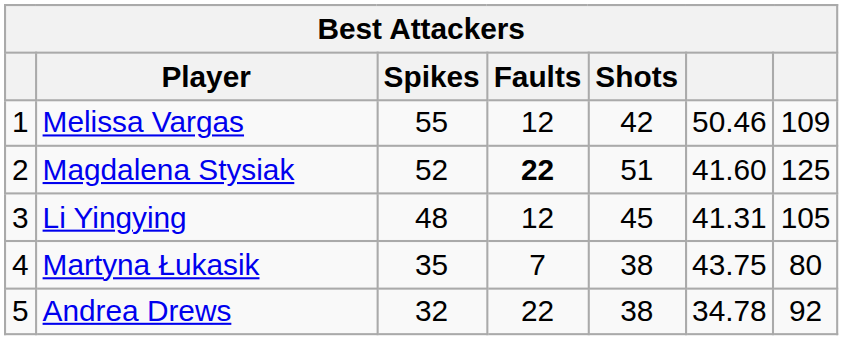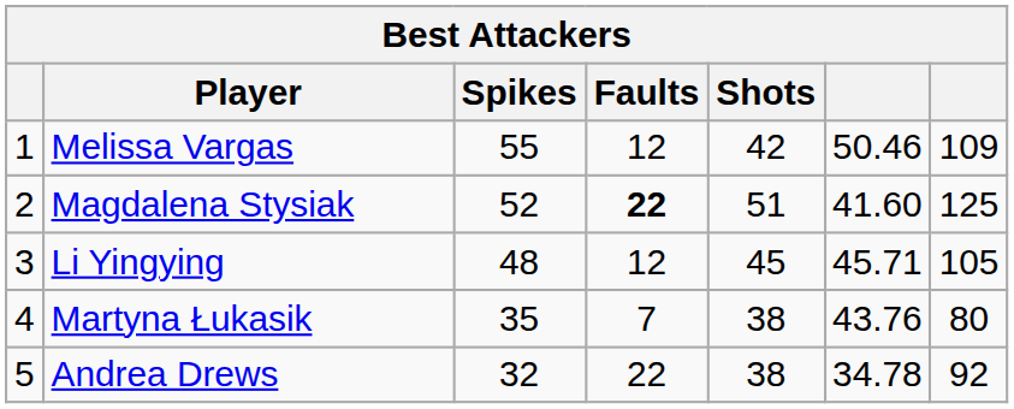 <table class="wikitable sortable" style=font-size:90%>
 <tr>
 <th colspan=7>Best Attackers</th>
 </tr>
 <tr>
 <th></th>
 <th width=158>Player</th>
 <th width=20>Spikes</th>
 <th width=20>Faults</th>
 <th width=20>Shots</th>
 <th width=20></th>
 <th width=20></th>
 </tr>
 <tr>
 <td>1</td>
 <td> <a href='#'>Melissa Vargas</a></td>
 <td align=center>55</td>
 <td align=center>12</td>
 <td align=center>42</td>
 <td align=center>50.46</td>
 <td align=center>109</td>
 </tr>
 <tr>
 <td>2</td>
 <td> <a href='#'>Magdalena Stysiak</a></td>
 <td align=center>52</td>
 <td align=center><strong>22</strong></td>
 <td align=center>51</td>
 <td align=center>41.60</td>
 <td align=center>125</td>
 </tr>
 <tr>
 <td>3</td>
 <td> <a href='#'>Li Yingying</a></td>
 <td align=center>48</td>
 <td align=center>12</td>
 <td align=center>45</td>
-<td align=center>41.31</td>
+<td align=center>45.71</td>
 <td align=center>105</td>
 </tr>
 <tr>
 <td>4</td>
 <td> <a href='#'>Martyna Łukasik</a></td>
 <td align=center>35</td>
 <td align=center>7</td>
 <td align=center>38</td>
-<td align=center>43.75</td>
+<td align=center>43.76</td>
 <td align=center>80</td>
 </tr>
 <tr>
 <td>5</td>
 <td> <a href='#'>Andrea Drews</a></td>
 <td align=center>32</td>
 <td align=center>22</td>
 <td align=center>38</td>
 <td align=center>34.78</td>
 <td align=center>92</td>
 </tr>
 </table>
